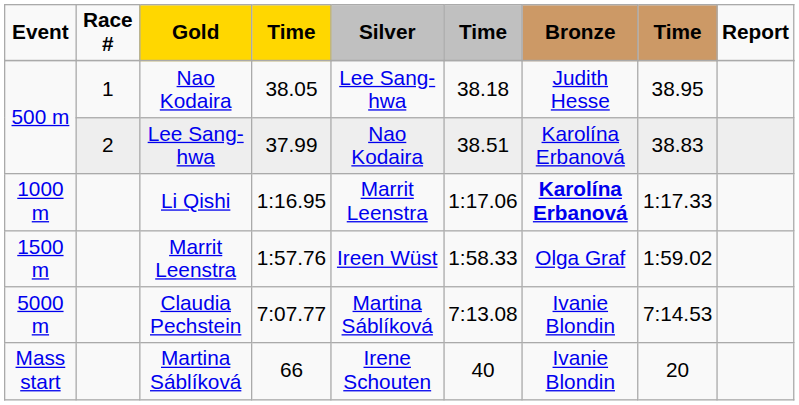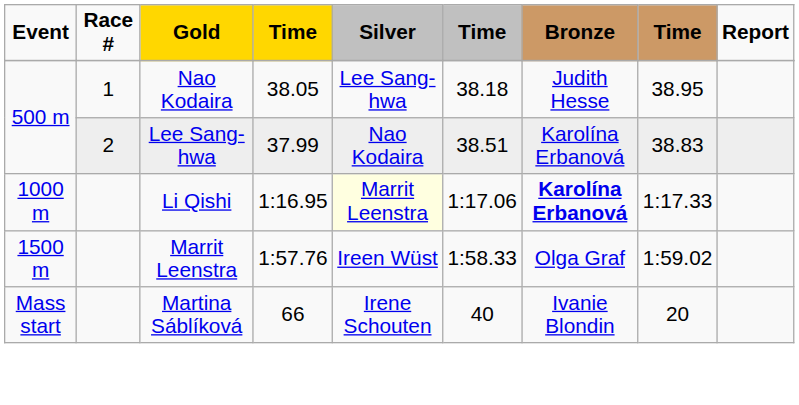 <table class="wikitable">
 <tr>
 <td width="80" align="center"><strong>Event</strong></td>
 <td width="65" align="center"><strong>Race #</strong></td>
 <td width="150" bgcolor="gold" align="center"><strong>Gold</strong></td>
 <td width="50" bgcolor="gold" align="center"><strong>Time</strong></td>
 <td width="150" bgcolor="silver" align="center"><strong>Silver</strong></td>
 <td width="50" bgcolor="silver" align="center"><strong>Time</strong></td>
 <td width="150" bgcolor="#CC9966" align="center"><strong>Bronze</strong></td>
 <td width="50" bgcolor="#CC9966" align="center"><strong>Time</strong></td>
 <td width="50" align="center"><strong>Report</strong></td>
 </tr>
 <tr bgcolor="#cccccc">
 </tr>
 <tr>
 <td rowspan=2 align="center"><a href='#'>500 m</a></td>
 <td align="center">1</td>
 <td align="center"><a href='#'>Nao Kodaira</a><br><small></small></td>
 <td align="center">38.05</td>
 <td align="center"><a href='#'>Lee Sang-hwa</a><br><small></small></td>
 <td align="center">38.18</td>
 <td align="center"><a href='#'>Judith Hesse</a><br><small></small></td>
 <td align="center">38.95</td>
 <td align="center"></td>
 </tr>
 <tr bgcolor="#eeeeee">
 <td align="center">2</td>
 <td align="center"><a href='#'>Lee Sang-hwa</a><br><small></small></td>
 <td align="center">37.99</td>
 <td align="center"><a href='#'>Nao Kodaira</a><br><small></small></td>
 <td align="center">38.51</td>
 <td align="center"><a href='#'>Karolína Erbanová</a><br><small></small></td>
 <td align="center">38.83</td>
 <td align="center"></td>
 </tr>
 <tr>
 <td align="center"><a href='#'>1000 m</a></td>
 <td align="center"></td>
 <td align="center"><a href='#'>Li Qishi</a><br><small></small></td>
 <td align="center">1:16.95</td>
-<td align="center"><a href='#'>Marrit Leenstra</a><br><small></small></td>
+<td align="center" style="background: lightyellow;"><a href='#'>Marrit Leenstra</a><br><small></small></td>
 <td align="center">1:17.06</td>
 <td align="center"><strong><a href='#'>Karolína Erbanová</a><br><small></small></strong></td>
 <td align="center">1:17.33</td>
 <td align="center"></td>
 </tr>
 <tr>
 <td align="center"><a href='#'>1500 m</a></td>
 <td align="center"></td>
 <td align="center"><a href='#'>Marrit Leenstra</a><br><small></small></td>
 <td align="center">1:57.76</td>
 <td align="center"><a href='#'>Ireen Wüst</a><br><small></small></td>
 <td align="center">1:58.33</td>
 <td align="center"><a href='#'>Olga Graf</a><br><small></small></td>
 <td align="center">1:59.02</td>
 <td align="center"></td>
 </tr>
 <tr>
-<td align="center"><a href='#'>5000 m</a></td>
-<td align="center"></td>
-<td align="center"><a href='#'>Claudia Pechstein</a><br><small></small></td>
-<td align="center">7:07.77</td>
-<td align="center"><a href='#'>Martina Sáblíková</a><br><small></small></td>
-<td align="center">7:13.08</td>
-<td align="center"><a href='#'>Ivanie Blondin</a><br><small></small></td>
-<td align="center">7:14.53</td>
-<td align="center"></td>
-</tr>
-<tr>
 <td align="center"><a href='#'>Mass start</a></td>
 <td align="center"></td>
 <td align="center"><a href='#'>Martina Sáblíková</a><br><small></small></td>
 <td align="center">66 </td>
 <td align="center"><a href='#'>Irene Schouten</a><br><small></small></td>
 <td align="center">40 </td>
 <td align="center"><a href='#'>Ivanie Blondin</a><br><small></small></td>
 <td align="center">20 </td>
 <td align="center"></td>
 </tr>
 </table>
